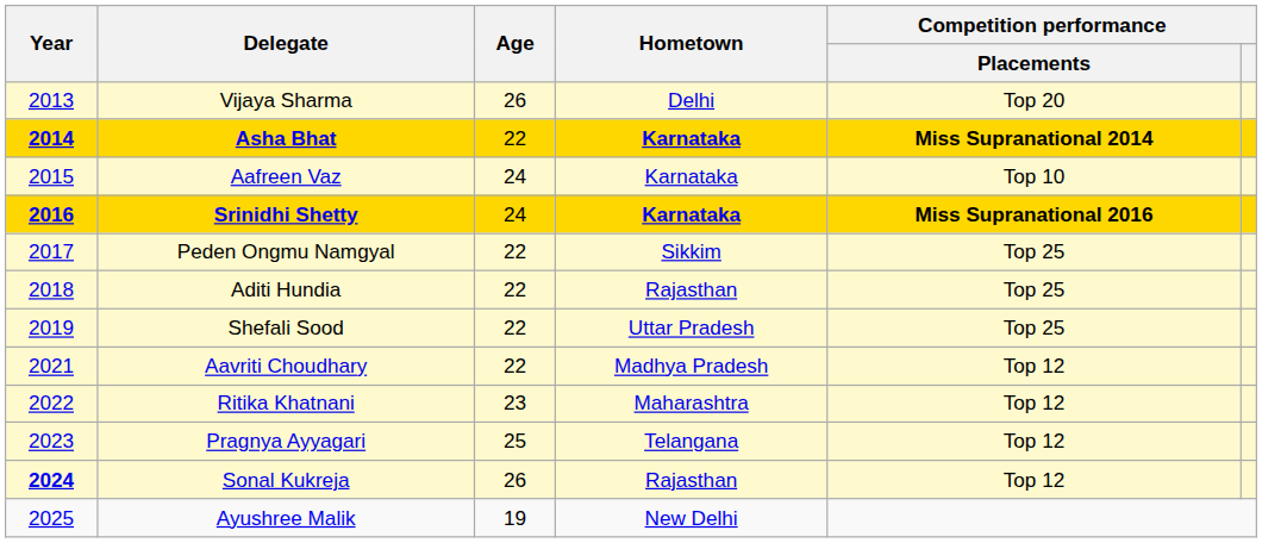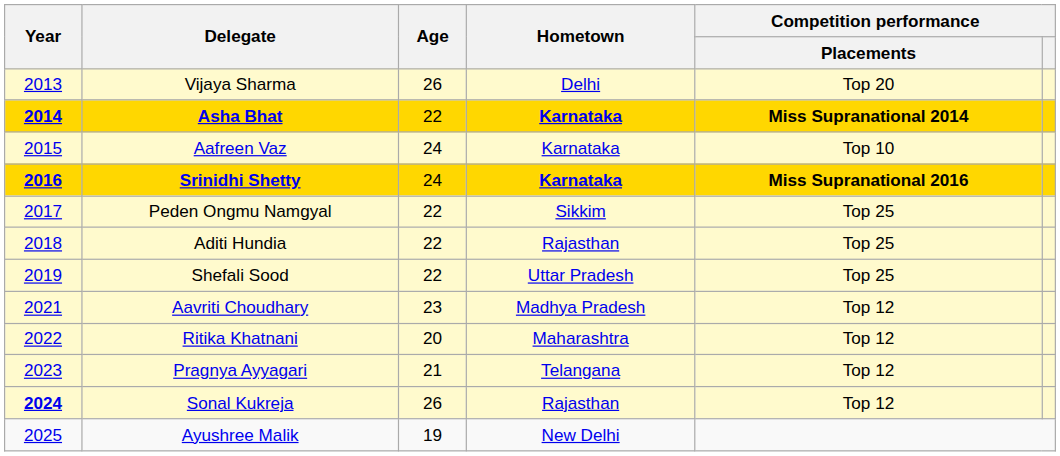 <table class="wikitable" style="text-align:center; line-height:20px; font-size:90%; width:100%;">
 <tr>
 <th rowspan="2">Year</th>
 <th rowspan="2">Delegate</th>
 <th rowspan="2">Age</th>
 <th rowspan="2">Hometown</th>
 <th colspan="2">Competition performance</th>
 </tr>
 <tr>
 <th>Placements</th>
 <th></th>
 </tr>
 <tr style="background:#FFFACD;">
 <td><a href='#'>2013</a></td>
 <td>Vijaya Sharma</td>
 <td>26</td>
 <td><a href='#'>Delhi</a></td>
 <td>Top 20</td>
 <td></td>
 </tr>
 <tr style="background-color:gold;">
 <td><a href='#'><strong>2014</strong></a></td>
 <td><strong><a href='#'>Asha Bhat</a></strong></td>
 <td>22</td>
 <td><strong><a href='#'>Karnataka</a></strong></td>
 <td><strong>Miss Supranational 2014</strong></td>
 <td style="background:;"></td>
 </tr>
 <tr style="background:#FFFACD;">
 <td><a href='#'>2015</a></td>
 <td><a href='#'>Aafreen Vaz</a></td>
 <td>24</td>
 <td><a href='#'>Karnataka</a></td>
 <td>Top 10</td>
 <td style="background:;"></td>
 </tr>
 <tr style="background-color:gold;">
 <td><a href='#'><strong>2016</strong></a></td>
 <td><strong><a href='#'>Srinidhi Shetty</a></strong></td>
 <td>24</td>
 <td><strong><a href='#'>Karnataka</a></strong></td>
 <td><strong>Miss Supranational 2016</strong></td>
 <td style="background:;"></td>
 </tr>
 <tr style="background:#FFFACD;">
 <td><a href='#'>2017</a></td>
 <td>Peden Ongmu Namgyal</td>
 <td>22</td>
 <td><a href='#'>Sikkim</a></td>
 <td>Top 25</td>
 <td style="background:;"></td>
 </tr>
 <tr style="background:#FFFACD;">
 <td><a href='#'>2018</a></td>
 <td>Aditi Hundia</td>
 <td>22</td>
 <td><a href='#'>Rajasthan</a></td>
 <td>Top 25</td>
 <td></td>
 </tr>
 <tr style="background:#FFFACD;">
 <td><a href='#'>2019</a></td>
 <td>Shefali Sood</td>
 <td>22</td>
 <td><a href='#'>Uttar Pradesh</a></td>
 <td>Top 25</td>
 <td style="background:;"></td>
 </tr>
 <tr style="background:#FFFACD;">
 <td><a href='#'>2021</a></td>
 <td><a href='#'>Aavriti Choudhary</a></td>
-<td>22</td>
+<td>23</td>
 <td><a href='#'>Madhya Pradesh</a></td>
 <td>Top 12</td>
 <td></td>
 </tr>
 <tr style="background:#FFFACD;">
 <td><a href='#'>2022</a></td>
 <td><a href='#'>Ritika Khatnani</a></td>
-<td>23</td>
+<td>20</td>
 <td><a href='#'>Maharashtra</a></td>
 <td>Top 12</td>
 <td style="background:;"></td>
 </tr>
 <tr style="background:#FFFACD;">
 <td><a href='#'>2023</a></td>
 <td><a href='#'>Pragnya Ayyagari</a></td>
-<td>25</td>
+<td>21</td>
 <td><a href='#'>Telangana</a></td>
 <td>Top 12</td>
 <td style="background:;"></td>
 </tr>
 <tr style="background:#FFFACD;">
 <td><strong><a href='#'>2024</a></strong></td>
 <td><a href='#'>Sonal Kukreja</a></td>
 <td>26</td>
 <td><a href='#'>Rajasthan</a></td>
 <td>Top 12</td>
 <td style="background:;"></td>
 </tr>
 <tr>
 <td><a href='#'>2025</a></td>
 <td><a href='#'>Ayushree Malik</a></td>
 <td>19</td>
 <td><a href='#'>New Delhi</a></td>
 <td colspan=2></td>
 </tr>
 </table>
